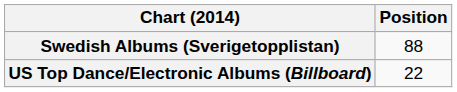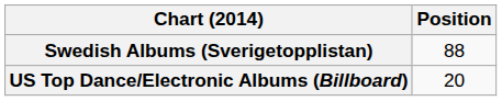 <table class="wikitable plainrowheaders sortable" style="text-align:center;">
 <tr>
 <th scope="col">Chart (2014)</th>
 <th scope="col">Position</th>
 </tr>
 <tr>
 <th scope="row">Swedish Albums (Sverigetopplistan)</th>
 <td>88</td>
 </tr>
 <tr>
 <th scope="row">US Top Dance/Electronic Albums (<em>Billboard</em>)</th>
-<td>22</td>
+<td>20</td>
 </tr>
 </table>
